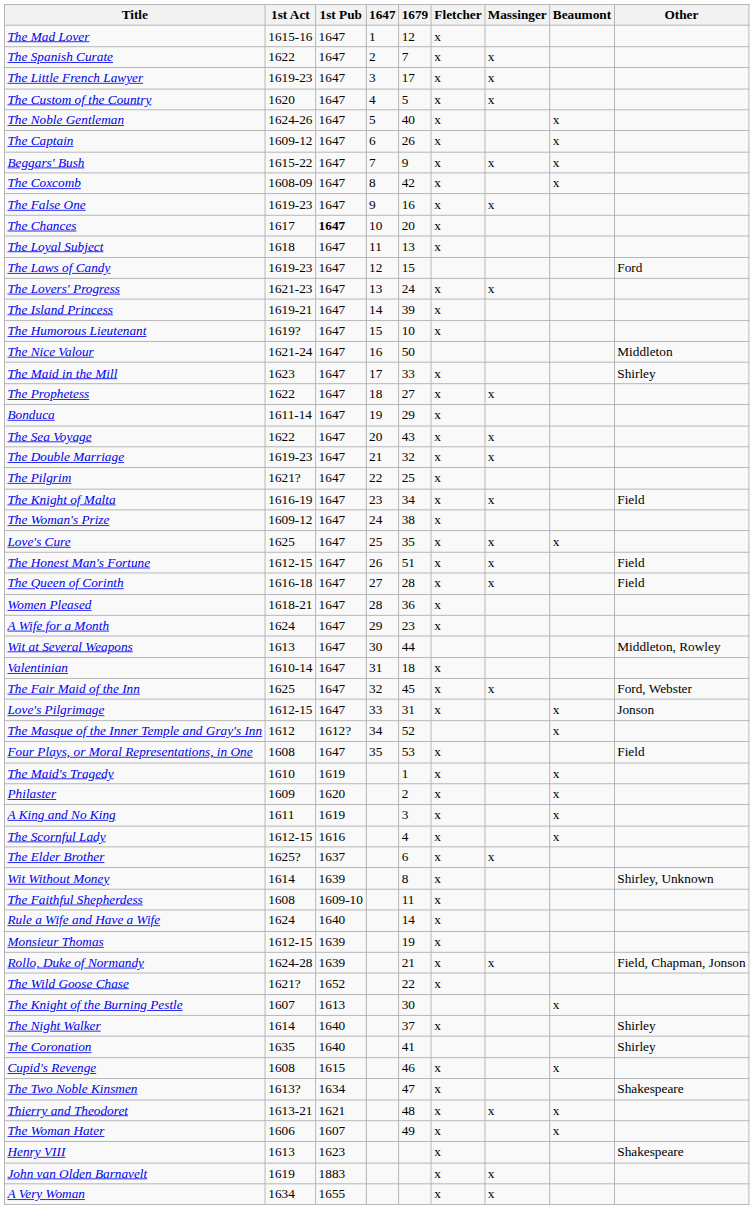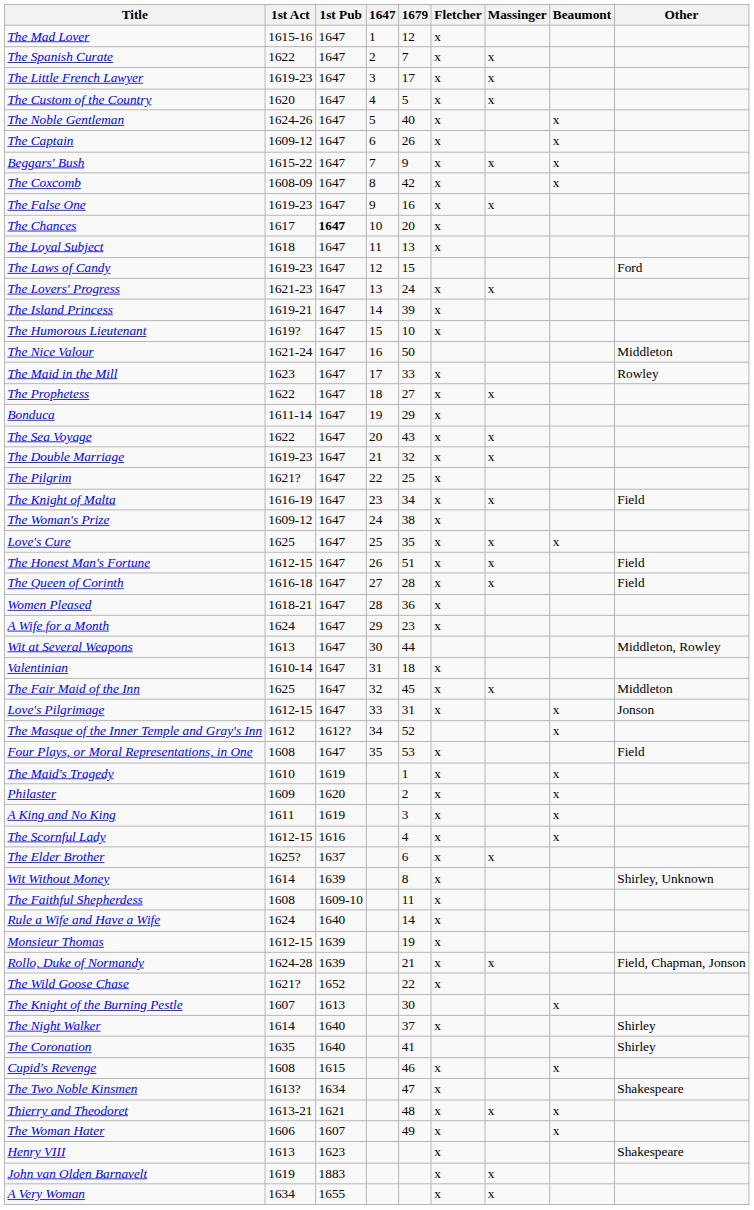 <table class="wikitable sortable">
 <tr>
 <th>Title</th>
 <th><strong>1st Act</strong></th>
 <th><strong>1st Pub</strong></th>
 <th><strong>1647</strong></th>
 <th><strong>1679</strong></th>
 <th><strong>Fletcher</strong></th>
 <th><strong>Massinger</strong></th>
 <th><strong>Beaumont</strong></th>
 <th><strong>Other</strong></th>
 </tr>
 <tr>
 <td data-sort-value="Mad Lover"><em><a href='#'>The Mad Lover</a></em></td>
 <td>1615-16</td>
 <td>1647</td>
 <td>1</td>
 <td>12</td>
 <td>x</td>
 <td></td>
 <td></td>
 <td></td>
 </tr>
 <tr>
 <td data-sort-value="Spanish Curate"><em><a href='#'>The Spanish Curate</a></em></td>
 <td>1622</td>
 <td>1647</td>
 <td>2</td>
 <td>7</td>
 <td>x</td>
 <td>x</td>
 <td></td>
 <td></td>
 </tr>
 <tr>
 <td data-sort-value="Little French Lawyer"><em><a href='#'>The Little French Lawyer</a></em></td>
 <td>1619-23</td>
 <td>1647</td>
 <td>3</td>
 <td>17</td>
 <td>x</td>
 <td>x</td>
 <td></td>
 <td></td>
 </tr>
 <tr>
 <td data-sort-value="Custom of the Country"><a href='#'><em>The Custom of the Country</em></a></td>
 <td>1620</td>
 <td>1647</td>
 <td>4</td>
 <td>5</td>
 <td>x</td>
 <td>x</td>
 <td></td>
 <td></td>
 </tr>
 <tr>
 <td data-sort-value="Noble Gentleman"><em><a href='#'>The Noble Gentleman</a></em></td>
 <td>1624-26</td>
 <td>1647</td>
 <td>5</td>
 <td>40</td>
 <td>x</td>
 <td></td>
 <td>x</td>
 <td></td>
 </tr>
 <tr>
 <td data-sort-value="Captain"><a href='#'><em>The Captain</em></a></td>
 <td>1609-12</td>
 <td>1647</td>
 <td>6</td>
 <td>26</td>
 <td>x</td>
 <td></td>
 <td>x</td>
 <td></td>
 </tr>
 <tr>
 <td data-sort-value="Beggars' Bush"><em><a href='#'>Beggars' Bush</a></em></td>
 <td>1615-22</td>
 <td>1647</td>
 <td>7</td>
 <td>9</td>
 <td>x</td>
 <td>x</td>
 <td>x</td>
 <td></td>
 </tr>
 <tr>
 <td data-sort-value="Coxcomb"><em><a href='#'>The Coxcomb</a></em></td>
 <td>1608-09</td>
 <td>1647</td>
 <td>8</td>
 <td>42</td>
 <td>x</td>
 <td></td>
 <td>x</td>
 <td></td>
 </tr>
 <tr>
 <td data-sort-value="False One"><em><a href='#'>The False One</a></em></td>
 <td>1619-23</td>
 <td>1647</td>
 <td>9</td>
 <td>16</td>
 <td>x</td>
 <td>x</td>
 <td></td>
 <td></td>
 </tr>
 <tr>
 <td data-sort-value="Chances"><em><a href='#'>The Chances</a></em></td>
 <td>1617</td>
 <td><strong>1647</strong></td>
 <td>10</td>
 <td>20</td>
 <td>x</td>
 <td></td>
 <td></td>
 <td></td>
 </tr>
 <tr>
 <td data-sort-value="Loyal Subject"><em><a href='#'>The Loyal Subject</a></em></td>
 <td>1618</td>
 <td>1647</td>
 <td>11</td>
 <td>13</td>
 <td>x</td>
 <td></td>
 <td></td>
 <td></td>
 </tr>
 <tr>
 <td data-sort-value="Laws of Candy"><em><a href='#'>The Laws of Candy</a></em></td>
 <td>1619-23</td>
 <td>1647</td>
 <td>12</td>
 <td>15</td>
 <td></td>
 <td></td>
 <td></td>
 <td>Ford</td>
 </tr>
 <tr>
 <td data-sort-value="Lovers Progress"><em><a href='#'>The Lovers' Progress</a></em></td>
 <td>1621-23</td>
 <td>1647</td>
 <td>13</td>
 <td>24</td>
 <td>x</td>
 <td>x</td>
 <td></td>
 <td></td>
 </tr>
 <tr>
 <td data-sort-value="Island Princess"><em><a href='#'>The Island Princess</a></em></td>
 <td>1619-21</td>
 <td>1647</td>
 <td>14</td>
 <td>39</td>
 <td>x</td>
 <td></td>
 <td></td>
 <td></td>
 </tr>
 <tr>
 <td data-sort-value="Humorous Lieutenant"><em><a href='#'>The Humorous Lieutenant</a></em></td>
 <td>1619?</td>
 <td>1647</td>
 <td>15</td>
 <td>10</td>
 <td>x</td>
 <td></td>
 <td></td>
 <td></td>
 </tr>
 <tr>
 <td data-sort-value="Nice Valour"><em><a href='#'>The Nice Valour</a></em></td>
 <td>1621-24</td>
 <td>1647</td>
 <td>16</td>
 <td>50</td>
 <td></td>
 <td></td>
 <td></td>
 <td>Middleton</td>
 </tr>
 <tr>
 <td data-sort-value="Maid in the Mill"><em><a href='#'>The Maid in the Mill</a></em></td>
 <td>1623</td>
 <td>1647</td>
 <td>17</td>
 <td>33</td>
 <td>x</td>
 <td></td>
 <td></td>
-<td>Shirley</td>
+<td>Rowley</td>
 </tr>
 <tr>
 <td data-sort-value="Prophetess"><em><a href='#'>The Prophetess</a></em></td>
 <td>1622</td>
 <td>1647</td>
 <td>18</td>
 <td>27</td>
 <td>x</td>
 <td>x</td>
 <td></td>
 <td></td>
 </tr>
 <tr>
 <td data-sort-value="Bonduca"><em><a href='#'>Bonduca</a></em></td>
 <td>1611-14</td>
 <td>1647</td>
 <td>19</td>
 <td>29</td>
 <td>x</td>
 <td></td>
 <td></td>
 <td></td>
 </tr>
 <tr>
 <td data-sort-value="Sea Voyage"><em><a href='#'>The Sea Voyage</a></em></td>
 <td>1622</td>
 <td>1647</td>
 <td>20</td>
 <td>43</td>
 <td>x</td>
 <td>x</td>
 <td></td>
 <td></td>
 </tr>
 <tr>
 <td data-sort-value="Double Marriage"><em><a href='#'>The Double Marriage</a></em></td>
 <td>1619-23</td>
 <td>1647</td>
 <td>21</td>
 <td>32</td>
 <td>x</td>
 <td>x</td>
 <td></td>
 <td></td>
 </tr>
 <tr>
 <td data-sort-value="Pilgrim"><a href='#'><em>The Pilgrim</em></a></td>
 <td>1621?</td>
 <td>1647</td>
 <td>22</td>
 <td>25</td>
 <td>x</td>
 <td></td>
 <td></td>
 <td></td>
 </tr>
 <tr>
 <td data-sort-value="Knight of Malta"><em><a href='#'>The Knight of Malta</a></em></td>
 <td>1616-19</td>
 <td>1647</td>
 <td>23</td>
 <td>34</td>
 <td>x</td>
 <td>x</td>
 <td></td>
 <td>Field</td>
 </tr>
 <tr>
 <td data-sort-value="Woman's Prize"><em><a href='#'>The Woman's Prize</a></em></td>
 <td>1609-12</td>
 <td>1647</td>
 <td>24</td>
 <td>38</td>
 <td>x</td>
 <td></td>
 <td></td>
 <td></td>
 </tr>
 <tr>
 <td data-sort-value="Love's Cure"><em><a href='#'>Love's Cure</a></em></td>
 <td>1625</td>
 <td>1647</td>
 <td>25</td>
 <td>35</td>
 <td>x</td>
 <td>x</td>
 <td>x</td>
 <td></td>
 </tr>
 <tr>
 <td data-sort-value="Honest Man's Fortune"><em><a href='#'>The Honest Man's Fortune</a></em></td>
 <td>1612-15</td>
 <td>1647</td>
 <td>26</td>
 <td>51</td>
 <td>x</td>
 <td>x</td>
 <td></td>
 <td>Field</td>
 </tr>
 <tr>
 <td data-sort-value="Queen of Corinth"><em><a href='#'>The Queen of Corinth</a></em></td>
 <td>1616-18</td>
 <td>1647</td>
 <td>27</td>
 <td>28</td>
 <td>x</td>
 <td>x</td>
 <td></td>
 <td>Field</td>
 </tr>
 <tr>
 <td data-sort-value="Women Pleased"><em><a href='#'>Women Pleased</a></em></td>
 <td>1618-21</td>
 <td>1647</td>
 <td>28</td>
 <td>36</td>
 <td>x</td>
 <td></td>
 <td></td>
 <td></td>
 </tr>
 <tr>
 <td data-sort-value="Wife for a Month"><em><a href='#'>A Wife for a Month</a></em></td>
 <td>1624</td>
 <td>1647</td>
 <td>29</td>
 <td>23</td>
 <td>x</td>
 <td></td>
 <td></td>
 <td></td>
 </tr>
 <tr>
 <td data-sort-value="Wit at Several Weapons"><em><a href='#'>Wit at Several Weapons</a></em></td>
 <td>1613</td>
 <td>1647</td>
 <td>30</td>
 <td>44</td>
 <td></td>
 <td></td>
 <td></td>
 <td>Middleton, Rowley</td>
 </tr>
 <tr>
 <td data-sort-value="Valentinian"><em><a href='#'>Valentinian</a></em></td>
 <td>1610-14</td>
 <td>1647</td>
 <td>31</td>
 <td>18</td>
 <td>x</td>
 <td></td>
 <td></td>
 <td></td>
 </tr>
 <tr>
 <td data-sort-value="Fair Maid of the Inn"><em><a href='#'>The Fair Maid of the Inn</a></em></td>
 <td>1625</td>
 <td>1647</td>
 <td>32</td>
 <td>45</td>
 <td>x</td>
 <td>x</td>
 <td></td>
-<td>Ford, Webster</td>
+<td>Middleton</td>
 </tr>
 <tr>
 <td data-sort-value="Love's Pilgrimage"><a href='#'><em>Love's Pilgrimage</em></a></td>
 <td>1612-15</td>
 <td>1647</td>
 <td>33</td>
 <td>31</td>
 <td>x</td>
 <td></td>
 <td>x</td>
 <td>Jonson</td>
 </tr>
 <tr>
 <td data-sort-value="Masque of the Inner Temple and Gray's Inn"><em><a href='#'>The Masque of the Inner Temple and Gray's Inn</a></em></td>
 <td>1612</td>
 <td>1612?</td>
 <td>34</td>
 <td>52</td>
 <td></td>
 <td></td>
 <td>x</td>
 <td></td>
 </tr>
 <tr>
 <td data-sort-value="Four Plays, or Moral Representations, in One"><em><a href='#'>Four Plays, or Moral Representations, in One</a></em></td>
 <td>1608</td>
 <td>1647</td>
 <td>35</td>
 <td>53</td>
 <td>x</td>
 <td></td>
 <td></td>
 <td>Field</td>
 </tr>
 <tr>
 <td data-sort-value="Maid's Tragedy"><em><a href='#'>The Maid's Tragedy</a></em></td>
 <td>1610</td>
 <td>1619</td>
 <td></td>
 <td>1</td>
 <td>x</td>
 <td></td>
 <td>x</td>
 <td></td>
 </tr>
 <tr>
 <td data-sort-value="Philaster"><a href='#'><em>Philaster</em></a></td>
 <td>1609</td>
 <td>1620</td>
 <td></td>
 <td>2</td>
 <td>x</td>
 <td></td>
 <td>x</td>
 <td></td>
 </tr>
 <tr>
 <td data-sort-value="King and No King"><em><a href='#'>A King and No King</a></em></td>
 <td>1611</td>
 <td>1619</td>
 <td></td>
 <td>3</td>
 <td>x</td>
 <td></td>
 <td>x</td>
 <td></td>
 </tr>
 <tr>
 <td data-sort-value="Scornful Lady"><em><a href='#'>The Scornful Lady</a></em></td>
 <td>1612-15</td>
 <td>1616</td>
 <td></td>
 <td>4</td>
 <td>x</td>
 <td></td>
 <td>x</td>
 <td></td>
 </tr>
 <tr>
 <td data-sort-value="Elder Brother"><em><a href='#'>The Elder Brother</a></em></td>
 <td>1625?</td>
 <td>1637</td>
 <td></td>
 <td>6</td>
 <td>x</td>
 <td>x</td>
 <td></td>
 <td></td>
 </tr>
 <tr>
 <td data-sort-value="Wit Without Money"><em><a href='#'>Wit Without Money</a></em></td>
 <td>1614</td>
 <td>1639</td>
 <td></td>
 <td>8</td>
 <td>x</td>
 <td></td>
 <td></td>
 <td>Shirley, Unknown</td>
 </tr>
 <tr>
 <td data-sort-value="Faithful Shepherdess"><em><a href='#'>The Faithful Shepherdess</a></em></td>
 <td>1608</td>
 <td>1609-10</td>
 <td></td>
 <td>11</td>
 <td>x</td>
 <td></td>
 <td></td>
 <td></td>
 </tr>
 <tr>
 <td data-sort-value="Rule a Wife and Have a Wife"><em><a href='#'>Rule a Wife and Have a Wife</a></em></td>
 <td>1624</td>
 <td>1640</td>
 <td></td>
 <td>14</td>
 <td>x</td>
 <td></td>
 <td></td>
 <td></td>
 </tr>
 <tr>
 <td data-sort-value="Monsieur Thomas"><em><a href='#'>Monsieur Thomas</a></em></td>
 <td>1612-15</td>
 <td>1639</td>
 <td></td>
 <td>19</td>
 <td>x</td>
 <td></td>
 <td></td>
 <td></td>
 </tr>
 <tr>
 <td data-sort-value="Rollo, Duke of Normandy"><em><a href='#'>Rollo, Duke of Normandy</a></em></td>
 <td>1624-28</td>
 <td>1639</td>
 <td></td>
 <td>21</td>
 <td>x</td>
 <td>x</td>
 <td></td>
 <td>Field, Chapman, Jonson</td>
 </tr>
 <tr>
 <td data-sort-value="Wild Goose Chase"><em><a href='#'>The Wild Goose Chase</a></em></td>
 <td>1621?</td>
 <td>1652</td>
 <td></td>
 <td>22</td>
 <td>x</td>
 <td></td>
 <td></td>
 <td></td>
 </tr>
 <tr>
 <td data-sort-value="Knight of the Burning Pestle"><em><a href='#'>The Knight of the Burning Pestle</a></em></td>
 <td>1607</td>
 <td>1613</td>
 <td></td>
 <td>30</td>
 <td></td>
 <td></td>
 <td>x</td>
 <td></td>
 </tr>
 <tr>
 <td data-sort-value="Night Walker"><em><a href='#'>The Night Walker</a></em></td>
 <td>1614</td>
 <td>1640</td>
 <td></td>
 <td>37</td>
 <td>x</td>
 <td></td>
 <td></td>
 <td>Shirley</td>
 </tr>
 <tr>
 <td data-sort-value="Coronation"><a href='#'><em>The Coronation</em></a></td>
 <td>1635</td>
 <td>1640</td>
 <td></td>
 <td>41</td>
 <td></td>
 <td></td>
 <td></td>
 <td>Shirley</td>
 </tr>
 <tr>
 <td data-sort-value="Cupid's Revenge"><em><a href='#'>Cupid's Revenge</a></em></td>
 <td>1608</td>
 <td>1615</td>
 <td></td>
 <td>46</td>
 <td>x</td>
 <td></td>
 <td>x</td>
 <td></td>
 </tr>
 <tr>
 <td data-sort-value="Two Noble Kinsmen"><em><a href='#'>The Two Noble Kinsmen</a></em></td>
 <td>1613?</td>
 <td>1634</td>
 <td></td>
 <td>47</td>
 <td>x</td>
 <td></td>
 <td></td>
 <td>Shakespeare</td>
 </tr>
 <tr>
 <td data-sort-value="Thierry and Theodoret"><em><a href='#'>Thierry and Theodoret</a></em></td>
 <td>1613-21</td>
 <td>1621</td>
 <td></td>
 <td>48</td>
 <td>x</td>
 <td>x</td>
 <td>x</td>
 <td></td>
 </tr>
 <tr>
 <td data-sort-value="Woman Hater"><em><a href='#'>The Woman Hater</a></em></td>
 <td>1606</td>
 <td>1607</td>
 <td></td>
 <td>49</td>
 <td>x</td>
 <td></td>
 <td>x</td>
 <td></td>
 </tr>
 <tr>
 <td data-sort-value="Henry VIII"><a href='#'><em>Henry VIII</em></a></td>
 <td>1613</td>
 <td>1623</td>
 <td></td>
 <td></td>
 <td>x</td>
 <td></td>
 <td></td>
 <td>Shakespeare</td>
 </tr>
 <tr>
 <td data-sort-value="John van Olden Barnavelt"><em><a href='#'>John van Olden Barnavelt</a></em></td>
 <td>1619</td>
 <td>1883</td>
 <td></td>
 <td></td>
 <td>x</td>
 <td>x</td>
 <td></td>
 <td></td>
 </tr>
 <tr>
 <td data-sort-value="Very Woman"><em><a href='#'>A Very Woman</a></em></td>
 <td>1634</td>
 <td>1655</td>
 <td></td>
 <td></td>
 <td>x</td>
 <td>x</td>
 <td></td>
 <td></td>
 </tr>
 </table>
